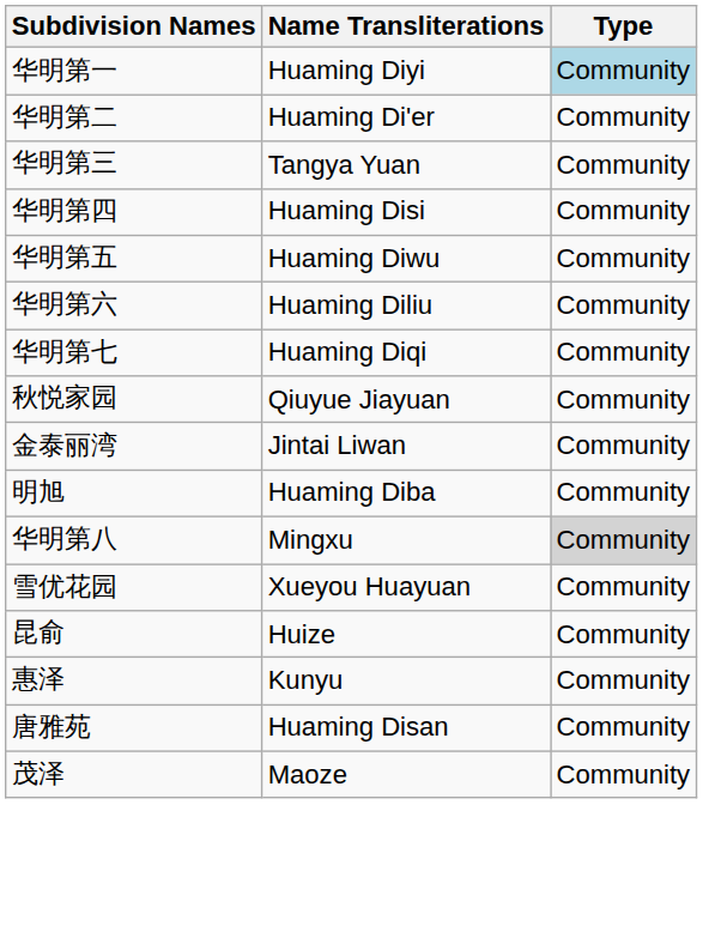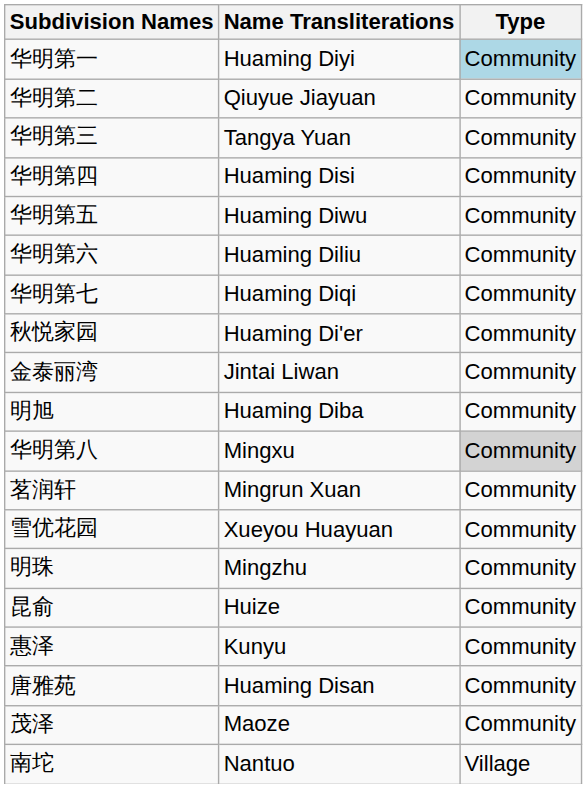 <table class="wikitable sortable">
 <tr>
 <th>Subdivision Names</th>
 <th>Name Transliterations</th>
 <th>Type</th>
 </tr>
 <tr>
 <td>华明第一</td>
 <td>Huaming Diyi</td>
 <td style="background: lightblue;">Community</td>
 </tr>
 <tr>
 <td>华明第二</td>
-<td>Huaming Di'er</td>
+<td>Qiuyue Jiayuan</td>
 <td>Community</td>
 </tr>
 <tr>
 <td>华明第三</td>
 <td>Tangya Yuan</td>
 <td>Community</td>
 </tr>
 <tr>
 <td>华明第四</td>
 <td>Huaming Disi</td>
 <td>Community</td>
 </tr>
 <tr>
 <td>华明第五</td>
 <td>Huaming Diwu</td>
 <td>Community</td>
 </tr>
 <tr>
 <td>华明第六</td>
 <td>Huaming Diliu</td>
 <td>Community</td>
 </tr>
 <tr>
 <td>华明第七</td>
 <td>Huaming Diqi</td>
 <td>Community</td>
 </tr>
 <tr>
 <td>秋悦家园</td>
-<td>Qiuyue Jiayuan</td>
+<td>Huaming Di'er</td>
 <td>Community</td>
 </tr>
 <tr>
 <td>金泰丽湾</td>
 <td>Jintai Liwan</td>
 <td>Community</td>
 </tr>
 <tr>
 <td>明旭</td>
 <td>Huaming Diba</td>
 <td>Community</td>
 </tr>
 <tr>
 <td>华明第八</td>
 <td>Mingxu</td>
 <td style="background: lightgrey;">Community</td>
 </tr>
 <tr>
+<td>茗润轩</td>
+<td>Mingrun Xuan</td>
+<td>Community</td>
+</tr>
+<tr>
 <td>雪优花园</td>
 <td>Xueyou Huayuan</td>
+<td>Community</td>
+</tr>
+<tr>
+<td>明珠</td>
+<td>Mingzhu</td>
 <td>Community</td>
 </tr>
 <tr>
 <td>昆俞</td>
 <td>Huize</td>
 <td>Community</td>
 </tr>
 <tr>
 <td>惠泽</td>
 <td>Kunyu</td>
 <td>Community</td>
 </tr>
 <tr>
 <td>唐雅苑</td>
 <td>Huaming Disan</td>
 <td>Community</td>
 </tr>
 <tr>
 <td>茂泽</td>
 <td>Maoze</td>
 <td>Community</td>
 </tr>
+<tr>
+<td>南坨</td>
+<td>Nantuo</td>
+<td>Village</td>
+</tr>
 </table>
